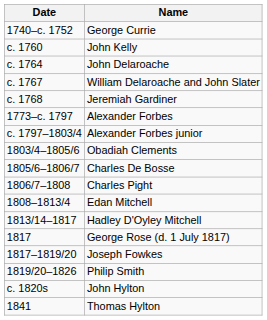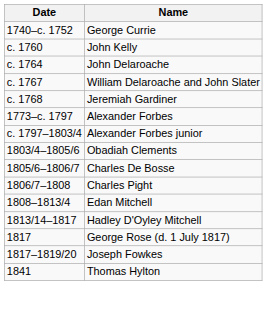 <table class="wikitable">
 <tr>
 <th>Date</th>
 <th>Name</th>
 </tr>
 <tr>
 <td>1740–c. 1752</td>
 <td>George Currie</td>
 </tr>
 <tr>
 <td>c. 1760</td>
 <td>John Kelly</td>
 </tr>
 <tr>
 <td>c. 1764</td>
 <td>John Delaroache</td>
 </tr>
 <tr>
 <td>c. 1767</td>
 <td>William Delaroache and John Slater</td>
 </tr>
 <tr>
 <td>c. 1768</td>
 <td>Jeremiah Gardiner</td>
 </tr>
 <tr>
 <td>1773–c. 1797</td>
 <td>Alexander Forbes</td>
 </tr>
 <tr>
 <td>c. 1797–1803/4</td>
 <td>Alexander Forbes junior</td>
 </tr>
 <tr>
 <td>1803/4–1805/6</td>
 <td>Obadiah Clements</td>
 </tr>
 <tr>
 <td>1805/6–1806/7</td>
 <td>Charles De Bosse</td>
 </tr>
 <tr>
 <td>1806/7–1808</td>
 <td>Charles Pight</td>
 </tr>
 <tr>
 <td>1808–1813/4</td>
 <td>Edan Mitchell</td>
 </tr>
 <tr>
 <td>1813/14–1817</td>
 <td>Hadley D'Oyley Mitchell</td>
 </tr>
 <tr>
 <td>1817</td>
 <td>George Rose (d. 1 July 1817)</td>
 </tr>
 <tr>
 <td>1817–1819/20</td>
 <td>Joseph Fowkes</td>
 </tr>
 <tr>
-<td>1819/20–1826</td>
-<td>Philip Smith</td>
-</tr>
-<tr>
-<td>c. 1820s</td>
-<td>John Hylton</td>
-</tr>
-<tr>
 <td>1841</td>
 <td>Thomas Hylton</td>
 </tr>
 </table>
